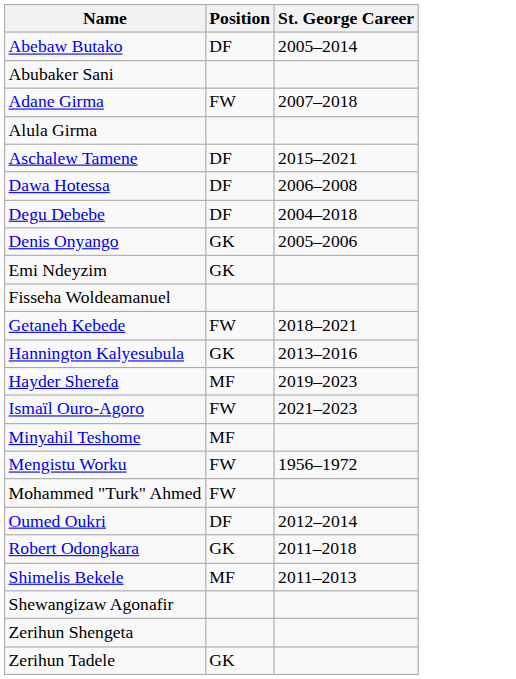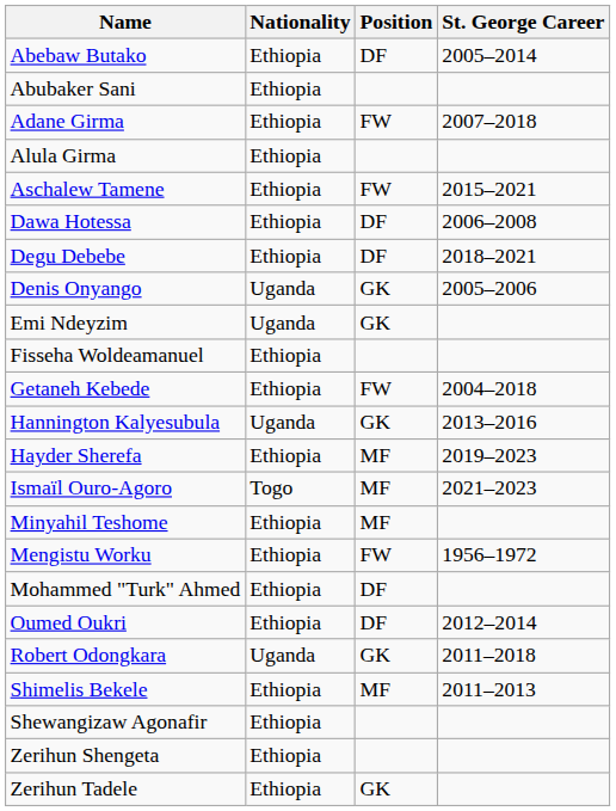 <table class="wikitable">
 <tr>
 <th>Name</th>
+<th>Nationality</th>
 <th>Position</th>
 <th>St. George Career</th>
 </tr>
 <tr>
 <td><a href='#'>Abebaw Butako</a></td>
+<td> Ethiopia</td>
 <td>DF</td>
 <td>2005–2014</td>
 </tr>
 <tr>
 <td>Abubaker Sani</td>
+<td> Ethiopia</td>
 <td></td>
 <td></td>
 </tr>
 <tr>
 <td><a href='#'>Adane Girma</a></td>
+<td> Ethiopia</td>
 <td>FW</td>
 <td>2007–2018</td>
 </tr>
 <tr>
 <td>Alula Girma</td>
+<td> Ethiopia</td>
 <td></td>
 <td></td>
 </tr>
 <tr>
 <td><a href='#'>Aschalew Tamene</a></td>
-<td>DF</td>
+<td> Ethiopia</td>
+<td>FW</td>
 <td>2015–2021</td>
 </tr>
 <tr>
 <td><a href='#'>Dawa Hotessa</a></td>
+<td> Ethiopia</td>
 <td>DF</td>
 <td>2006–2008</td>
 </tr>
 <tr>
 <td><a href='#'>Degu Debebe</a></td>
+<td> Ethiopia</td>
 <td>DF</td>
-<td>2004–2018</td>
+<td>2018–2021</td>
 </tr>
 <tr>
 <td><a href='#'>Denis Onyango</a></td>
+<td> Uganda</td>
 <td>GK</td>
 <td>2005–2006</td>
 </tr>
 <tr>
 <td>Emi Ndeyzim</td>
+<td> Uganda</td>
 <td>GK</td>
 <td></td>
 </tr>
 <tr>
 <td>Fisseha Woldeamanuel</td>
+<td> Ethiopia</td>
 <td></td>
 <td></td>
 </tr>
 <tr>
 <td><a href='#'>Getaneh Kebede</a></td>
+<td> Ethiopia</td>
 <td>FW</td>
-<td>2018–2021</td>
+<td>2004–2018</td>
 </tr>
 <tr>
 <td><a href='#'>Hannington Kalyesubula</a></td>
+<td> Uganda</td>
 <td>GK</td>
 <td>2013–2016</td>
 </tr>
 <tr>
 <td><a href='#'>Hayder Sherefa</a></td>
+<td> Ethiopia</td>
 <td>MF</td>
 <td>2019–2023</td>
 </tr>
 <tr>
 <td><a href='#'>Ismaïl Ouro-Agoro</a></td>
-<td>FW</td>
+<td> Togo</td>
+<td>MF</td>
 <td>2021–2023</td>
 </tr>
 <tr>
 <td><a href='#'>Minyahil Teshome</a></td>
+<td> Ethiopia</td>
 <td>MF</td>
 <td></td>
 </tr>
 <tr>
 <td><a href='#'>Mengistu Worku</a></td>
+<td> Ethiopia</td>
 <td>FW</td>
 <td>1956–1972</td>
 </tr>
 <tr>
 <td>Mohammed "Turk" Ahmed</td>
-<td>FW</td>
+<td> Ethiopia</td>
+<td>DF</td>
 <td></td>
 </tr>
 <tr>
 <td><a href='#'>Oumed Oukri</a></td>
+<td> Ethiopia</td>
 <td>DF</td>
 <td>2012–2014</td>
 </tr>
 <tr>
 <td><a href='#'>Robert Odongkara</a></td>
+<td> Uganda</td>
 <td>GK</td>
 <td>2011–2018</td>
 </tr>
 <tr>
 <td><a href='#'>Shimelis Bekele</a></td>
+<td> Ethiopia</td>
 <td>MF</td>
 <td>2011–2013</td>
 </tr>
 <tr>
 <td>Shewangizaw Agonafir</td>
+<td> Ethiopia</td>
 <td></td>
 <td></td>
 </tr>
 <tr>
 <td>Zerihun Shengeta</td>
+<td> Ethiopia</td>
 <td></td>
 <td></td>
 </tr>
 <tr>
 <td>Zerihun Tadele</td>
+<td> Ethiopia</td>
 <td>GK</td>
 <td></td>
 </tr>
 </table>
